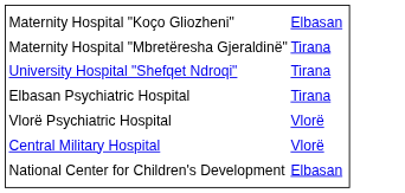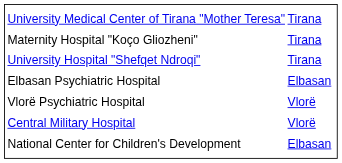 <table cellpadding="0" cellspacing="3" style="border:1px solid #000000; font-size:88%; line-height: 1.5em;">
 <tr>
 <td><strong></strong></td>
 <td><strong></strong></td>
 <td><strong></strong></td>
 </tr>
 <tr>
-<td>Maternity Hospital "Koço Gliozheni"</td>
-<td><a href='#'>Elbasan</a></td>
+<td><a href='#'>University Medical Center of Tirana "Mother Teresa"</a></td>
+<td><a href='#'>Tirana</a></td>
 <td></td>
 </tr>
 <tr>
-<td>Maternity Hospital "Mbretëresha Gjeraldinë"</td>
+<td>Maternity Hospital "Koço Gliozheni"</td>
 <td><a href='#'>Tirana</a></td>
 <td></td>
 </tr>
 <tr>
 <td><a href='#'>University Hospital "Shefqet Ndroqi"</a></td>
 <td><a href='#'>Tirana</a></td>
 <td></td>
 </tr>
 <tr>
 <td>Elbasan Psychiatric Hospital</td>
-<td><a href='#'>Tirana</a></td>
+<td><a href='#'>Elbasan</a></td>
 <td></td>
 </tr>
 <tr>
 <td>Vlorë Psychiatric Hospital</td>
 <td><a href='#'>Vlorë</a></td>
 <td></td>
 </tr>
 <tr>
 <td><a href='#'>Central Military Hospital</a></td>
 <td><a href='#'>Vlorë</a></td>
 <td></td>
 </tr>
 <tr>
 <td>National Center for Children's Development</td>
 <td><a href='#'>Elbasan</a></td>
 <td></td>
 </tr>
 <tr>
 </tr>
 </table>
